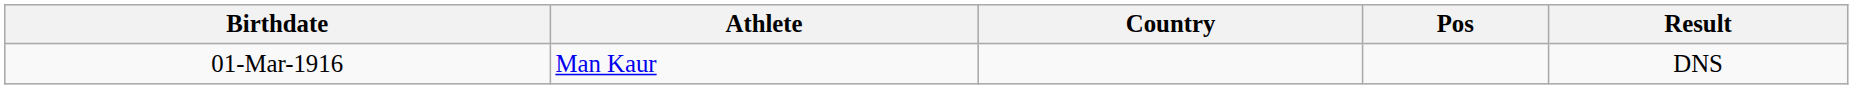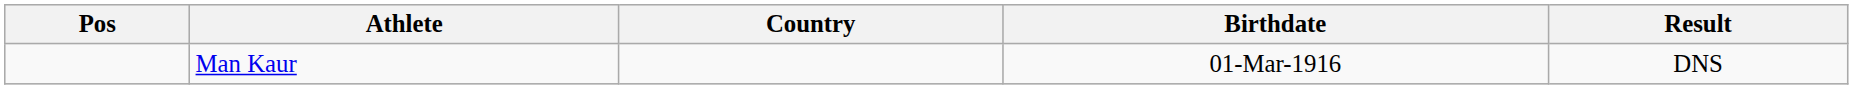 <table class="wikitable"  style="text-align:center; width:60%;">
 <tr>
-<th>Birthdate</th>
+<th>Pos</th>
 <th>Athlete</th>
 <th>Country</th>
-<th>Pos</th>
+<th>Birthdate</th>
 <th>Result</th>
 </tr>
 <tr>
-<td>01-Mar-1916</td>
+<td align=center></td>
 <td align=left><a href='#'>Man Kaur</a></td>
 <td align=left></td>
-<td align=center></td>
+<td>01-Mar-1916</td>
 <td>DNS</td>
 </tr>
 </table>
